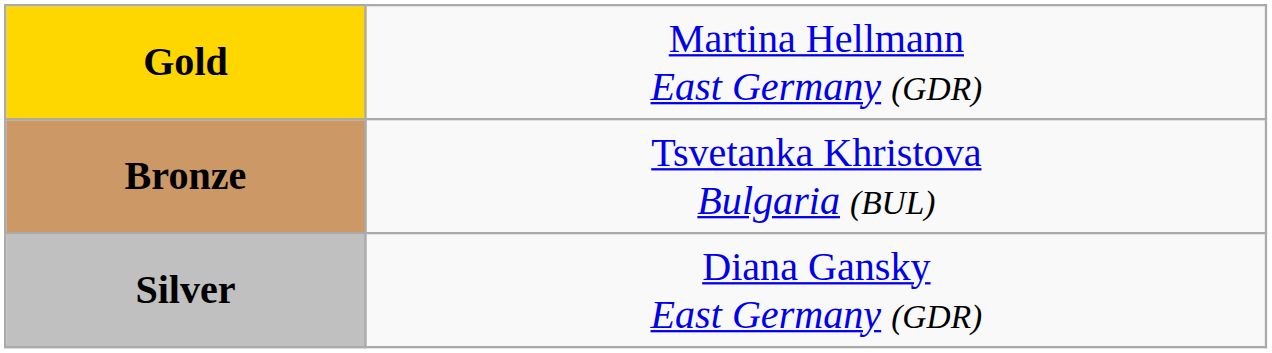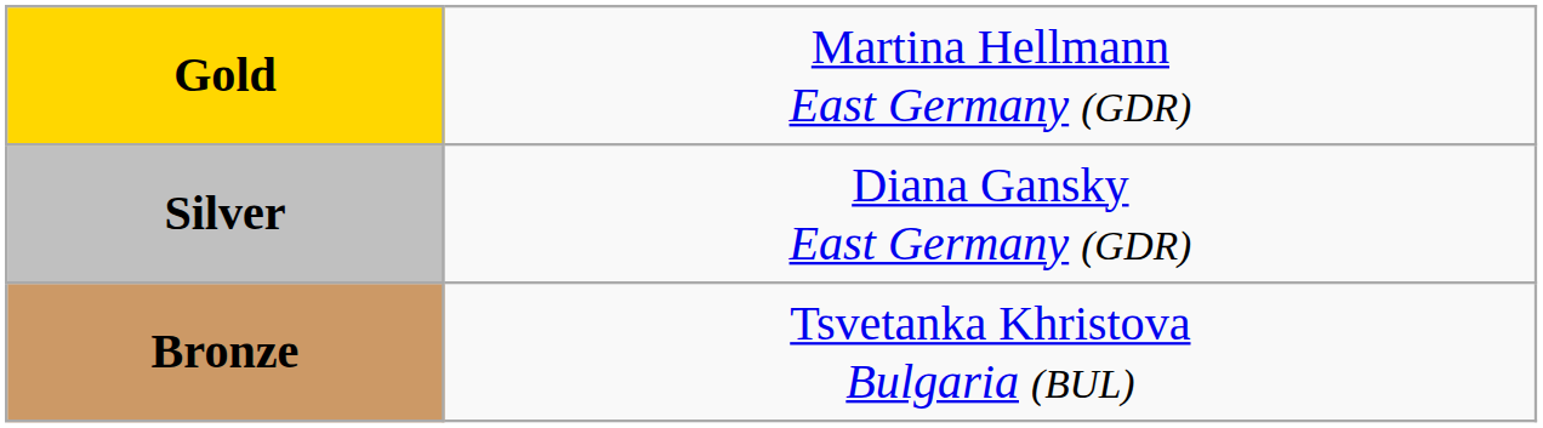 <table class="wikitable" style=" text-align:center; font-size:110%;" width="35%">
 <tr>
 <td bgcolor="gold"><strong>Gold</strong></td>
 <td> <a href='#'>Martina Hellmann</a><br><em><a href='#'>East Germany</a> <small>(GDR)</small></em></td>
 </tr>
 <tr>
+<td bgcolor="silver"><strong>Silver</strong></td>
+<td> <a href='#'>Diana Gansky</a><br><em><a href='#'>East Germany</a> <small>(GDR)</small></em></td>
+</tr>
+<tr>
 <td bgcolor="CC9966"><strong>Bronze</strong></td>
 <td> <a href='#'>Tsvetanka Khristova</a><br><em><a href='#'>Bulgaria</a> <small>(BUL)</small></em></td>
 </tr>
-<tr>
-<td bgcolor="silver"><strong>Silver</strong></td>
-<td> <a href='#'>Diana Gansky</a><br><em><a href='#'>East Germany</a> <small>(GDR)</small></em></td>
-</tr>
 </table>
